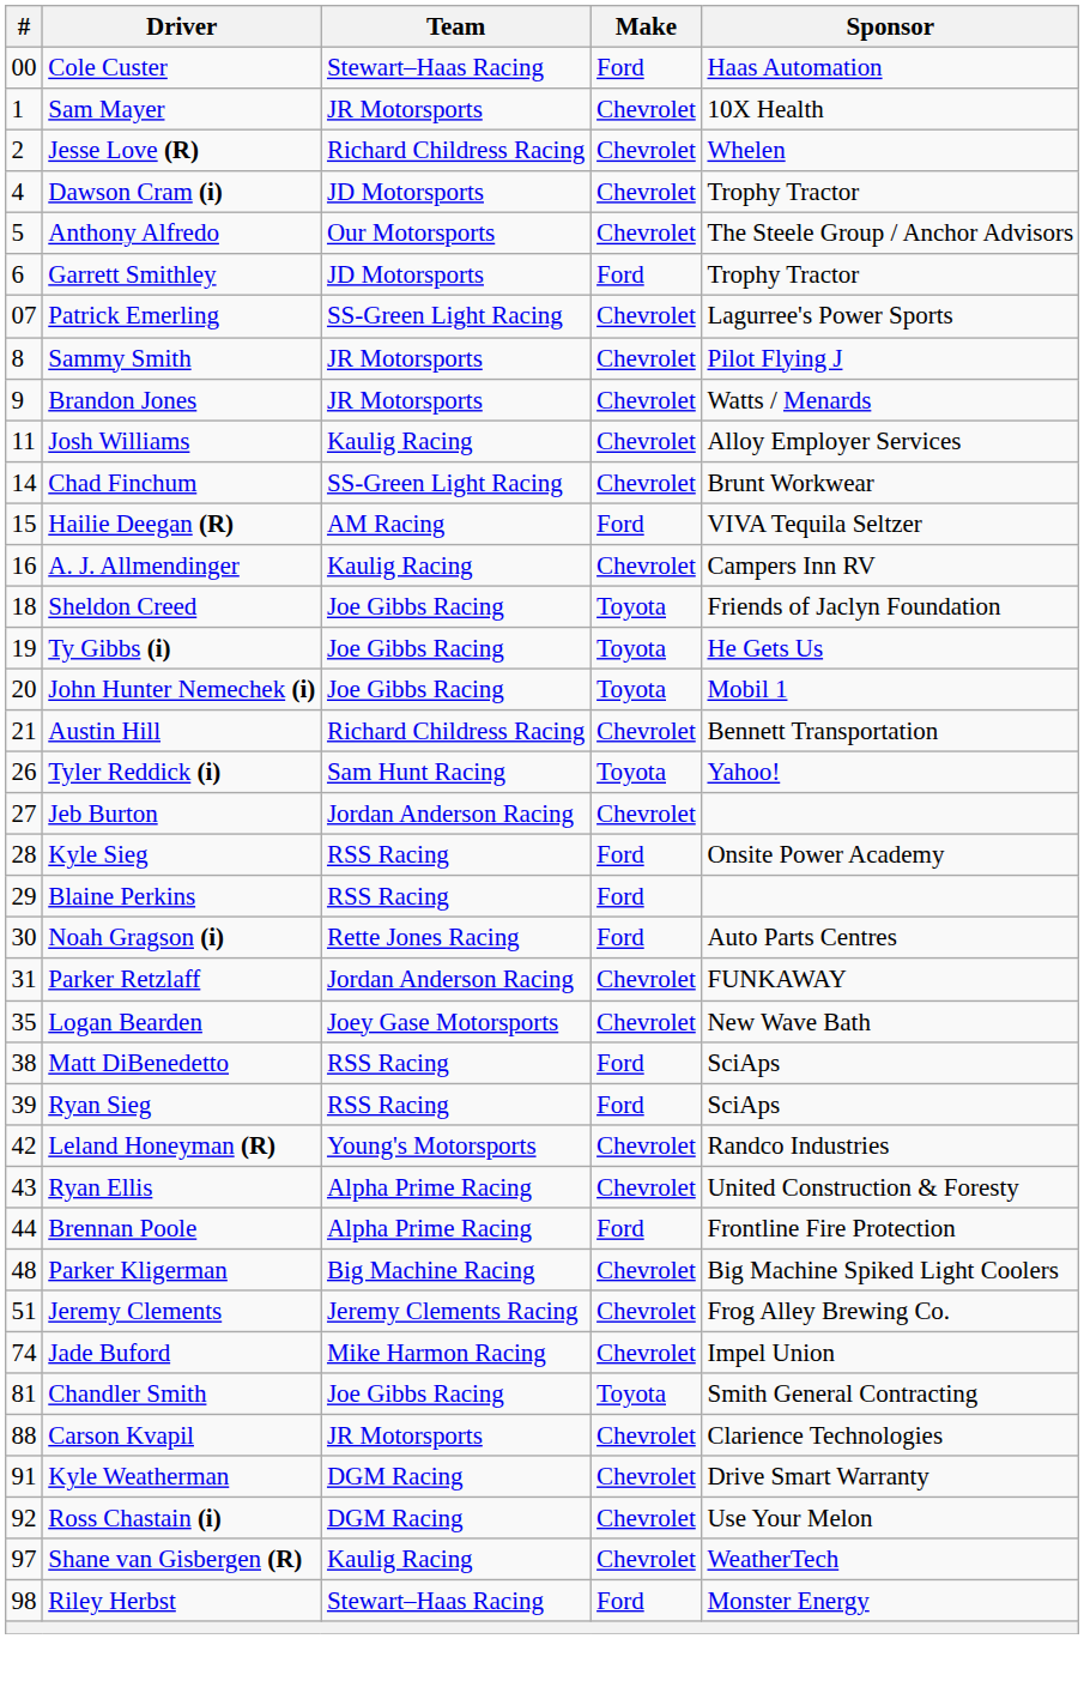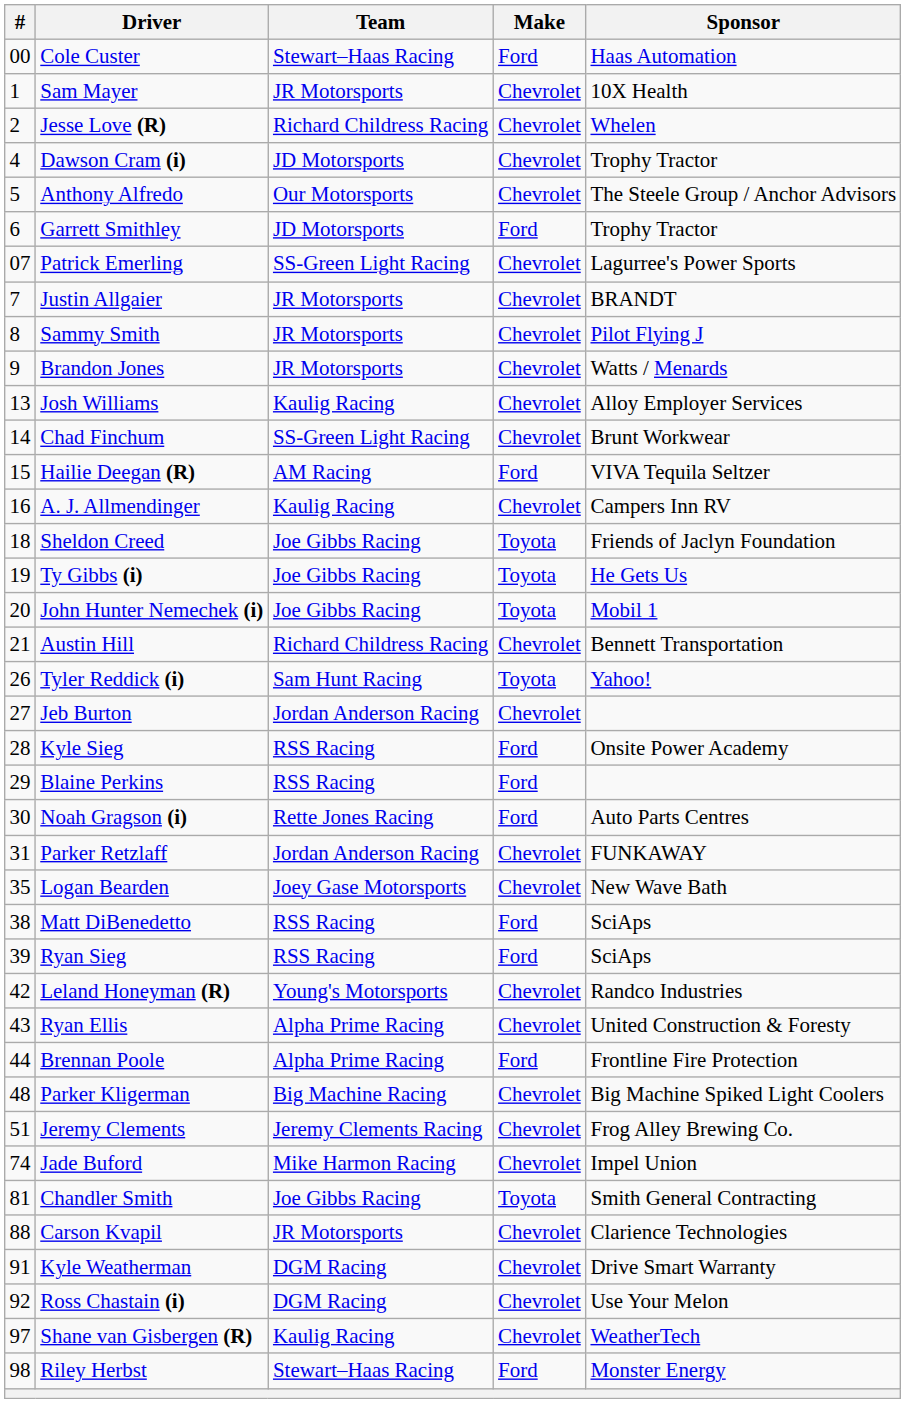 <table class="wikitable" style="font-size: 95%;">
 <tr>
 <th>#</th>
 <th>Driver</th>
 <th>Team</th>
 <th>Make</th>
 <th>Sponsor</th>
 </tr>
 <tr>
 <td>00</td>
 <td><a href='#'>Cole Custer</a></td>
 <td><a href='#'>Stewart–Haas Racing</a></td>
 <td><a href='#'>Ford</a></td>
 <td><a href='#'>Haas Automation</a></td>
 </tr>
 <tr>
 <td>1</td>
 <td><a href='#'>Sam Mayer</a></td>
 <td><a href='#'>JR Motorsports</a></td>
 <td><a href='#'>Chevrolet</a></td>
 <td>10X Health</td>
 </tr>
 <tr>
 <td>2</td>
 <td><a href='#'>Jesse Love</a> <strong>(R)</strong></td>
 <td nowrap><a href='#'>Richard Childress Racing</a></td>
 <td><a href='#'>Chevrolet</a></td>
 <td><a href='#'>Whelen</a></td>
 </tr>
 <tr>
 <td>4</td>
 <td><a href='#'>Dawson Cram</a> <strong>(i)</strong></td>
 <td><a href='#'>JD Motorsports</a></td>
 <td><a href='#'>Chevrolet</a></td>
 <td>Trophy Tractor</td>
 </tr>
 <tr>
 <td>5</td>
 <td><a href='#'>Anthony Alfredo</a></td>
 <td><a href='#'>Our Motorsports</a></td>
 <td><a href='#'>Chevrolet</a></td>
 <td>The Steele Group / Anchor Advisors</td>
 </tr>
 <tr>
 <td>6</td>
 <td><a href='#'>Garrett Smithley</a></td>
 <td><a href='#'>JD Motorsports</a></td>
 <td><a href='#'>Ford</a></td>
 <td>Trophy Tractor</td>
 </tr>
 <tr>
 <td>07</td>
 <td><a href='#'>Patrick Emerling</a></td>
 <td><a href='#'>SS-Green Light Racing</a></td>
 <td><a href='#'>Chevrolet</a></td>
 <td>Lagurree's Power Sports</td>
 </tr>
 <tr>
+<td>7</td>
+<td><a href='#'>Justin Allgaier</a></td>
+<td><a href='#'>JR Motorsports</a></td>
+<td><a href='#'>Chevrolet</a></td>
+<td>BRANDT</td>
+</tr>
+<tr>
 <td>8</td>
 <td><a href='#'>Sammy Smith</a></td>
 <td><a href='#'>JR Motorsports</a></td>
 <td><a href='#'>Chevrolet</a></td>
 <td><a href='#'>Pilot Flying J</a></td>
 </tr>
 <tr>
 <td>9</td>
 <td><a href='#'>Brandon Jones</a></td>
 <td><a href='#'>JR Motorsports</a></td>
 <td><a href='#'>Chevrolet</a></td>
 <td>Watts / <a href='#'>Menards</a></td>
 </tr>
 <tr>
-<td>11</td>
+<td>13</td>
 <td><a href='#'>Josh Williams</a></td>
 <td><a href='#'>Kaulig Racing</a></td>
 <td><a href='#'>Chevrolet</a></td>
 <td>Alloy Employer Services</td>
 </tr>
 <tr>
 <td>14</td>
 <td><a href='#'>Chad Finchum</a></td>
 <td><a href='#'>SS-Green Light Racing</a></td>
 <td><a href='#'>Chevrolet</a></td>
 <td>Brunt Workwear</td>
 </tr>
 <tr>
 <td>15</td>
 <td><a href='#'>Hailie Deegan</a> <strong>(R)</strong></td>
 <td><a href='#'>AM Racing</a></td>
 <td><a href='#'>Ford</a></td>
 <td>VIVA Tequila Seltzer</td>
 </tr>
 <tr>
 <td>16</td>
 <td><a href='#'>A. J. Allmendinger</a></td>
 <td><a href='#'>Kaulig Racing</a></td>
 <td><a href='#'>Chevrolet</a></td>
 <td>Campers Inn RV</td>
 </tr>
 <tr>
 <td>18</td>
 <td><a href='#'>Sheldon Creed</a></td>
 <td><a href='#'>Joe Gibbs Racing</a></td>
 <td><a href='#'>Toyota</a></td>
 <td>Friends of Jaclyn Foundation</td>
 </tr>
 <tr>
 <td>19</td>
 <td><a href='#'>Ty Gibbs</a> <strong>(i)</strong></td>
 <td><a href='#'>Joe Gibbs Racing</a></td>
 <td><a href='#'>Toyota</a></td>
 <td><a href='#'>He Gets Us</a></td>
 </tr>
 <tr>
 <td>20</td>
 <td><a href='#'>John Hunter Nemechek</a> <strong>(i)</strong></td>
 <td><a href='#'>Joe Gibbs Racing</a></td>
 <td><a href='#'>Toyota</a></td>
 <td><a href='#'>Mobil 1</a></td>
 </tr>
 <tr>
 <td>21</td>
 <td><a href='#'>Austin Hill</a></td>
 <td><a href='#'>Richard Childress Racing</a></td>
 <td><a href='#'>Chevrolet</a></td>
 <td>Bennett Transportation</td>
 </tr>
 <tr>
 <td>26</td>
 <td><a href='#'>Tyler Reddick</a> <strong>(i)</strong></td>
 <td><a href='#'>Sam Hunt Racing</a></td>
 <td><a href='#'>Toyota</a></td>
 <td><a href='#'>Yahoo!</a></td>
 </tr>
 <tr>
 <td>27</td>
 <td><a href='#'>Jeb Burton</a></td>
 <td><a href='#'>Jordan Anderson Racing</a></td>
 <td><a href='#'>Chevrolet</a></td>
 <td></td>
 </tr>
 <tr>
 <td>28</td>
 <td><a href='#'>Kyle Sieg</a></td>
 <td><a href='#'>RSS Racing</a></td>
 <td><a href='#'>Ford</a></td>
 <td>Onsite Power Academy</td>
 </tr>
 <tr>
 <td>29</td>
 <td><a href='#'>Blaine Perkins</a></td>
 <td><a href='#'>RSS Racing</a></td>
 <td><a href='#'>Ford</a></td>
 <td></td>
 </tr>
 <tr>
 <td>30</td>
 <td><a href='#'>Noah Gragson</a> <strong>(i)</strong></td>
 <td><a href='#'>Rette Jones Racing</a></td>
 <td><a href='#'>Ford</a></td>
 <td>Auto Parts Centres</td>
 </tr>
 <tr>
 <td>31</td>
 <td><a href='#'>Parker Retzlaff</a></td>
 <td><a href='#'>Jordan Anderson Racing</a></td>
 <td><a href='#'>Chevrolet</a></td>
 <td>FUNKAWAY</td>
 </tr>
 <tr>
 <td>35</td>
 <td><a href='#'>Logan Bearden</a></td>
 <td><a href='#'>Joey Gase Motorsports</a></td>
 <td><a href='#'>Chevrolet</a></td>
 <td>New Wave Bath</td>
 </tr>
 <tr>
 <td>38</td>
 <td><a href='#'>Matt DiBenedetto</a></td>
 <td><a href='#'>RSS Racing</a></td>
 <td><a href='#'>Ford</a></td>
 <td>SciAps</td>
 </tr>
 <tr>
 <td>39</td>
 <td><a href='#'>Ryan Sieg</a></td>
 <td><a href='#'>RSS Racing</a></td>
 <td><a href='#'>Ford</a></td>
 <td>SciAps</td>
 </tr>
 <tr>
 <td>42</td>
 <td><a href='#'>Leland Honeyman</a> <strong>(R)</strong></td>
 <td><a href='#'>Young's Motorsports</a></td>
 <td><a href='#'>Chevrolet</a></td>
 <td>Randco Industries</td>
 </tr>
 <tr>
 <td>43</td>
 <td><a href='#'>Ryan Ellis</a></td>
 <td><a href='#'>Alpha Prime Racing</a></td>
 <td><a href='#'>Chevrolet</a></td>
 <td>United Construction & Foresty</td>
 </tr>
 <tr>
 <td>44</td>
 <td><a href='#'>Brennan Poole</a></td>
 <td><a href='#'>Alpha Prime Racing</a></td>
 <td><a href='#'>Ford</a></td>
 <td>Frontline Fire Protection</td>
 </tr>
 <tr>
 <td>48</td>
 <td><a href='#'>Parker Kligerman</a></td>
 <td><a href='#'>Big Machine Racing</a></td>
 <td><a href='#'>Chevrolet</a></td>
 <td nowrap>Big Machine Spiked Light Coolers</td>
 </tr>
 <tr>
 <td>51</td>
 <td><a href='#'>Jeremy Clements</a></td>
 <td nowrap><a href='#'>Jeremy Clements Racing</a></td>
 <td><a href='#'>Chevrolet</a></td>
 <td>Frog Alley Brewing Co.</td>
 </tr>
 <tr>
 <td>74</td>
 <td><a href='#'>Jade Buford</a></td>
 <td><a href='#'>Mike Harmon Racing</a></td>
 <td><a href='#'>Chevrolet</a></td>
 <td>Impel Union</td>
 </tr>
 <tr>
 <td>81</td>
 <td><a href='#'>Chandler Smith</a></td>
 <td><a href='#'>Joe Gibbs Racing</a></td>
 <td><a href='#'>Toyota</a></td>
 <td>Smith General Contracting</td>
 </tr>
 <tr>
 <td>88</td>
 <td><a href='#'>Carson Kvapil</a></td>
 <td><a href='#'>JR Motorsports</a></td>
 <td><a href='#'>Chevrolet</a></td>
 <td>Clarience Technologies</td>
 </tr>
 <tr>
 <td>91</td>
 <td><a href='#'>Kyle Weatherman</a></td>
 <td><a href='#'>DGM Racing</a></td>
 <td><a href='#'>Chevrolet</a></td>
 <td>Drive Smart Warranty</td>
 </tr>
 <tr>
 <td>92</td>
 <td><a href='#'>Ross Chastain</a> <strong>(i)</strong></td>
 <td><a href='#'>DGM Racing</a></td>
 <td><a href='#'>Chevrolet</a></td>
 <td>Use Your Melon</td>
 </tr>
 <tr>
 <td>97</td>
 <td nowrap><a href='#'>Shane van Gisbergen</a> <strong>(R)</strong></td>
 <td><a href='#'>Kaulig Racing</a></td>
 <td><a href='#'>Chevrolet</a></td>
 <td><a href='#'>WeatherTech</a></td>
 </tr>
 <tr>
 <td>98</td>
 <td><a href='#'>Riley Herbst</a></td>
 <td><a href='#'>Stewart–Haas Racing</a></td>
 <td><a href='#'>Ford</a></td>
 <td><a href='#'>Monster Energy</a></td>
 </tr>
 <tr>
 <th colspan="5"></th>
 </tr>
 </table>
